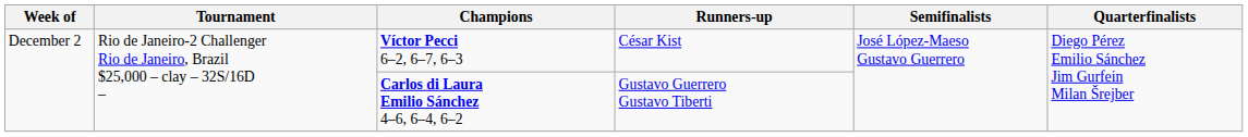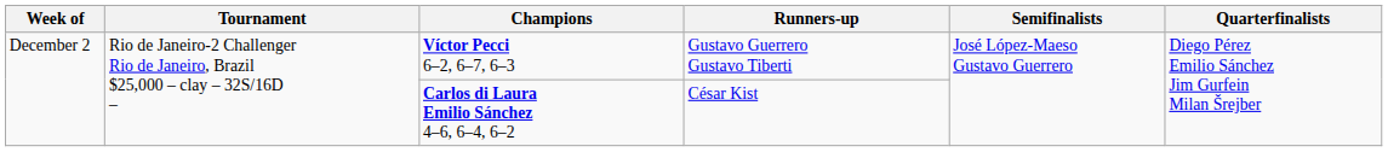 <table class="wikitable" style="font-size:85%;">
 <tr>
 <th width="75">Week of</th>
 <th width="250">Tournament</th>
 <th width="210">Champions</th>
 <th width="210">Runners-up</th>
 <th width="170">Semifinalists</th>
 <th width="170">Quarterfinalists</th>
 </tr>
 <tr valign="top">
 <td rowspan="2">December 2</td>
 <td rowspan="2">Rio de Janeiro-2 Challenger<br> <a href='#'>Rio de Janeiro</a>, Brazil<br>$25,000 – clay – 32S/16D<br>  – </td>
 <td> <strong><a href='#'>Víctor Pecci</a></strong> <br>6–2, 6–7, 6–3</td>
-<td> <a href='#'>César Kist</a></td>
+<td> <a href='#'>Gustavo Guerrero</a> <br>  <a href='#'>Gustavo Tiberti</a></td>
 <td rowspan="2"> <a href='#'>José López-Maeso</a> <br>  <a href='#'>Gustavo Guerrero</a></td>
 <td rowspan="2"> <a href='#'>Diego Pérez</a> <br> <a href='#'>Emilio Sánchez</a> <br> <a href='#'>Jim Gurfein</a> <br>  <a href='#'>Milan Šrejber</a></td>
 </tr>
 <tr valign="top">
 <td> <strong><a href='#'>Carlos di Laura</a></strong> <br> <strong><a href='#'>Emilio Sánchez</a></strong><br>4–6, 6–4, 6–2</td>
-<td> <a href='#'>Gustavo Guerrero</a> <br>  <a href='#'>Gustavo Tiberti</a></td>
+<td> <a href='#'>César Kist</a></td>
 </tr>
 </table>
